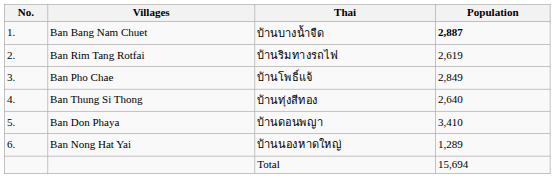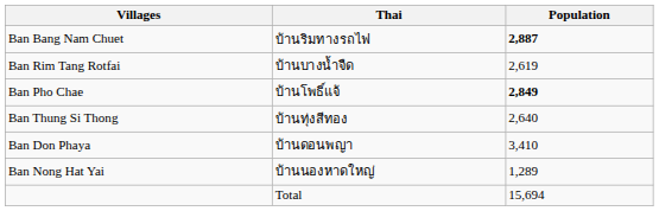 <table class="wikitable" style="width:50%;">
 <tr>
-<th>No.</th>
 <th>Villages</th>
 <th>Thai</th>
 <th>Population</th>
 </tr>
 <tr>
-<td>1.</td>
 <td>Ban Bang Nam Chuet</td>
-<td>บ้านบางน้ำจืด</td>
+<td>บ้านริมทางรถไฟ</td>
 <td><strong>2,887</strong></td>
 </tr>
 <tr>
-<td>2.</td>
 <td>Ban Rim Tang Rotfai</td>
-<td>บ้านริมทางรถไฟ</td>
+<td>บ้านบางน้ำจืด</td>
 <td>2,619</td>
 </tr>
 <tr>
-<td>3.</td>
 <td>Ban Pho Chae</td>
 <td>บ้านโพธิ์แจ้</td>
-<td>2,849</td>
+<td><strong>2,849</strong></td>
 </tr>
 <tr>
-<td>4.</td>
 <td>Ban Thung Si Thong</td>
 <td>บ้านทุ่งสีทอง</td>
 <td>2,640</td>
 </tr>
 <tr>
-<td>5.</td>
 <td>Ban Don Phaya</td>
 <td>บ้านดอนพญา</td>
 <td>3,410</td>
 </tr>
 <tr>
-<td>6.</td>
 <td>Ban Nong Hat Yai</td>
 <td>บ้านนองหาดใหญ่</td>
 <td>1,289</td>
 </tr>
 <tr>
 <td></td>
-<td></td>
 <td>Total</td>
 <td>15,694</td>
 </tr>
 </table>
